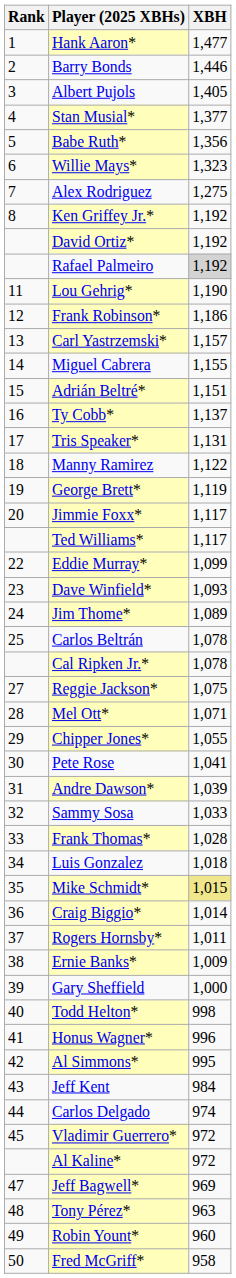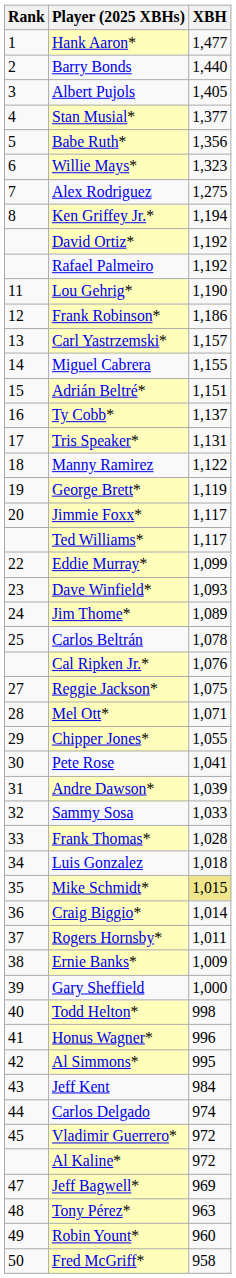 <table class="wikitable" style="float:left;">
 <tr>
 <th>Rank</th>
 <th>Player (2025 XBHs)</th>
 <th>XBH</th>
 </tr>
 <tr>
 <td>1</td>
 <td style="background:#ffffbb;"><a href='#'>Hank Aaron</a>*</td>
 <td>1,477</td>
 </tr>
 <tr>
 <td>2</td>
 <td><a href='#'>Barry Bonds</a></td>
-<td>1,446</td>
+<td>1,440</td>
 </tr>
 <tr>
 <td>3</td>
 <td><a href='#'>Albert Pujols</a></td>
 <td>1,405</td>
 </tr>
 <tr>
 <td>4</td>
 <td style="background:#ffffbb;"><a href='#'>Stan Musial</a>*</td>
 <td>1,377</td>
 </tr>
 <tr>
 <td>5</td>
 <td style="background:#ffffbb;"><a href='#'>Babe Ruth</a>*</td>
 <td>1,356</td>
 </tr>
 <tr>
 <td>6</td>
 <td style="background:#ffffbb;"><a href='#'>Willie Mays</a>*</td>
 <td>1,323</td>
 </tr>
 <tr>
 <td>7</td>
 <td><a href='#'>Alex Rodriguez</a></td>
 <td>1,275</td>
 </tr>
 <tr>
 <td>8</td>
 <td style="background:#ffffbb;"><a href='#'>Ken Griffey Jr.</a>*</td>
-<td>1,192</td>
+<td>1,194</td>
 </tr>
 <tr>
 <td></td>
 <td style="background:#ffffbb;"><a href='#'>David Ortiz</a>*</td>
 <td>1,192</td>
 </tr>
 <tr>
 <td></td>
 <td><a href='#'>Rafael Palmeiro</a></td>
-<td style="background: lightgrey;">1,192</td>
+<td>1,192</td>
 </tr>
 <tr>
 <td>11</td>
 <td style="background:#ffffbb;"><a href='#'>Lou Gehrig</a>*</td>
 <td>1,190</td>
 </tr>
 <tr>
 <td>12</td>
 <td style="background:#ffffbb;"><a href='#'>Frank Robinson</a>*</td>
 <td>1,186</td>
 </tr>
 <tr>
 <td>13</td>
 <td style="background:#ffffbb;"><a href='#'>Carl Yastrzemski</a>*</td>
 <td>1,157</td>
 </tr>
 <tr>
 <td>14</td>
 <td><a href='#'>Miguel Cabrera</a></td>
 <td>1,155</td>
 </tr>
 <tr>
 <td>15</td>
 <td style="background:#ffffbb;"><a href='#'>Adrián Beltré</a>*</td>
 <td>1,151</td>
 </tr>
 <tr>
 <td>16</td>
 <td style="background:#ffffbb;"><a href='#'>Ty Cobb</a>*</td>
 <td>1,137</td>
 </tr>
 <tr>
 <td>17</td>
 <td style="background:#ffffbb;"><a href='#'>Tris Speaker</a>*</td>
 <td>1,131</td>
 </tr>
 <tr>
 <td>18</td>
 <td><a href='#'>Manny Ramirez</a></td>
 <td>1,122</td>
 </tr>
 <tr>
 <td>19</td>
 <td style="background:#ffffbb;"><a href='#'>George Brett</a>*</td>
 <td>1,119</td>
 </tr>
 <tr>
 <td>20</td>
 <td style="background:#ffffbb;"><a href='#'>Jimmie Foxx</a>*</td>
 <td>1,117</td>
 </tr>
 <tr>
 <td></td>
 <td style="background:#ffffbb;"><a href='#'>Ted Williams</a>*</td>
 <td>1,117</td>
 </tr>
 <tr>
 <td>22</td>
 <td style="background:#ffffbb;"><a href='#'>Eddie Murray</a>*</td>
 <td>1,099</td>
 </tr>
 <tr>
 <td>23</td>
 <td style="background:#ffffbb;"><a href='#'>Dave Winfield</a>*</td>
 <td>1,093</td>
 </tr>
 <tr>
 <td>24</td>
 <td style="background:#ffffbb;"><a href='#'>Jim Thome</a>*</td>
 <td>1,089</td>
 </tr>
 <tr>
 <td>25</td>
 <td><a href='#'>Carlos Beltrán</a></td>
 <td>1,078</td>
 </tr>
 <tr>
 <td></td>
 <td style="background:#ffffbb;"><a href='#'>Cal Ripken Jr.</a>*</td>
-<td>1,078</td>
+<td>1,076</td>
 </tr>
 <tr>
 <td>27</td>
 <td style="background:#ffffbb;"><a href='#'>Reggie Jackson</a>*</td>
 <td>1,075</td>
 </tr>
 <tr>
 <td>28</td>
 <td style="background:#ffffbb;"><a href='#'>Mel Ott</a>*</td>
 <td>1,071</td>
 </tr>
 <tr>
 <td>29</td>
 <td style="background:#ffffbb;"><a href='#'>Chipper Jones</a>*</td>
 <td>1,055</td>
 </tr>
 <tr>
 <td>30</td>
 <td><a href='#'>Pete Rose</a></td>
 <td>1,041</td>
 </tr>
 <tr>
 <td>31</td>
 <td style="background:#ffffbb;"><a href='#'>Andre Dawson</a>*</td>
 <td>1,039</td>
 </tr>
 <tr>
 <td>32</td>
 <td><a href='#'>Sammy Sosa</a></td>
 <td>1,033</td>
 </tr>
 <tr>
 <td>33</td>
 <td style="background:#ffffbb;"><a href='#'>Frank Thomas</a>*</td>
 <td>1,028</td>
 </tr>
 <tr>
 <td>34</td>
 <td><a href='#'>Luis Gonzalez</a></td>
 <td>1,018</td>
 </tr>
 <tr>
 <td>35</td>
 <td style="background:#ffffbb;"><a href='#'>Mike Schmidt</a>*</td>
 <td style="background: khaki;">1,015</td>
 </tr>
 <tr>
 <td>36</td>
 <td style="background:#ffffbb;"><a href='#'>Craig Biggio</a>*</td>
 <td>1,014</td>
 </tr>
 <tr>
 <td>37</td>
 <td style="background:#ffffbb;"><a href='#'>Rogers Hornsby</a>*</td>
 <td>1,011</td>
 </tr>
 <tr>
 <td>38</td>
 <td style="background:#ffffbb;"><a href='#'>Ernie Banks</a>*</td>
 <td>1,009</td>
 </tr>
 <tr>
 <td>39</td>
 <td><a href='#'>Gary Sheffield</a></td>
 <td>1,000</td>
 </tr>
 <tr>
 <td>40</td>
 <td style="background:#ffffbb;"><a href='#'>Todd Helton</a>*</td>
 <td>998</td>
 </tr>
 <tr>
 <td>41</td>
 <td style="background:#ffffbb;"><a href='#'>Honus Wagner</a>*</td>
 <td>996</td>
 </tr>
 <tr>
 <td>42</td>
 <td style="background:#ffffbb;"><a href='#'>Al Simmons</a>*</td>
 <td>995</td>
 </tr>
 <tr>
 <td>43</td>
 <td><a href='#'>Jeff Kent</a></td>
 <td>984</td>
 </tr>
 <tr>
 <td>44</td>
 <td><a href='#'>Carlos Delgado</a></td>
 <td>974</td>
 </tr>
 <tr>
 <td>45</td>
 <td style="background:#ffffbb;"><a href='#'>Vladimir Guerrero</a>*</td>
 <td>972</td>
 </tr>
 <tr>
 <td></td>
 <td style="background:#ffffbb;"><a href='#'>Al Kaline</a>*</td>
 <td>972</td>
 </tr>
 <tr>
 <td>47</td>
 <td style="background:#ffffbb;"><a href='#'>Jeff Bagwell</a>*</td>
 <td>969</td>
 </tr>
 <tr>
 <td>48</td>
 <td style="background:#ffffbb;"><a href='#'>Tony Pérez</a>*</td>
 <td>963</td>
 </tr>
 <tr>
 <td>49</td>
 <td style="background:#ffffbb;"><a href='#'>Robin Yount</a>*</td>
 <td>960</td>
 </tr>
 <tr>
 <td>50</td>
 <td style="background:#ffffbb;"><a href='#'>Fred McGriff</a>*</td>
 <td>958</td>
 </tr>
 </table>
